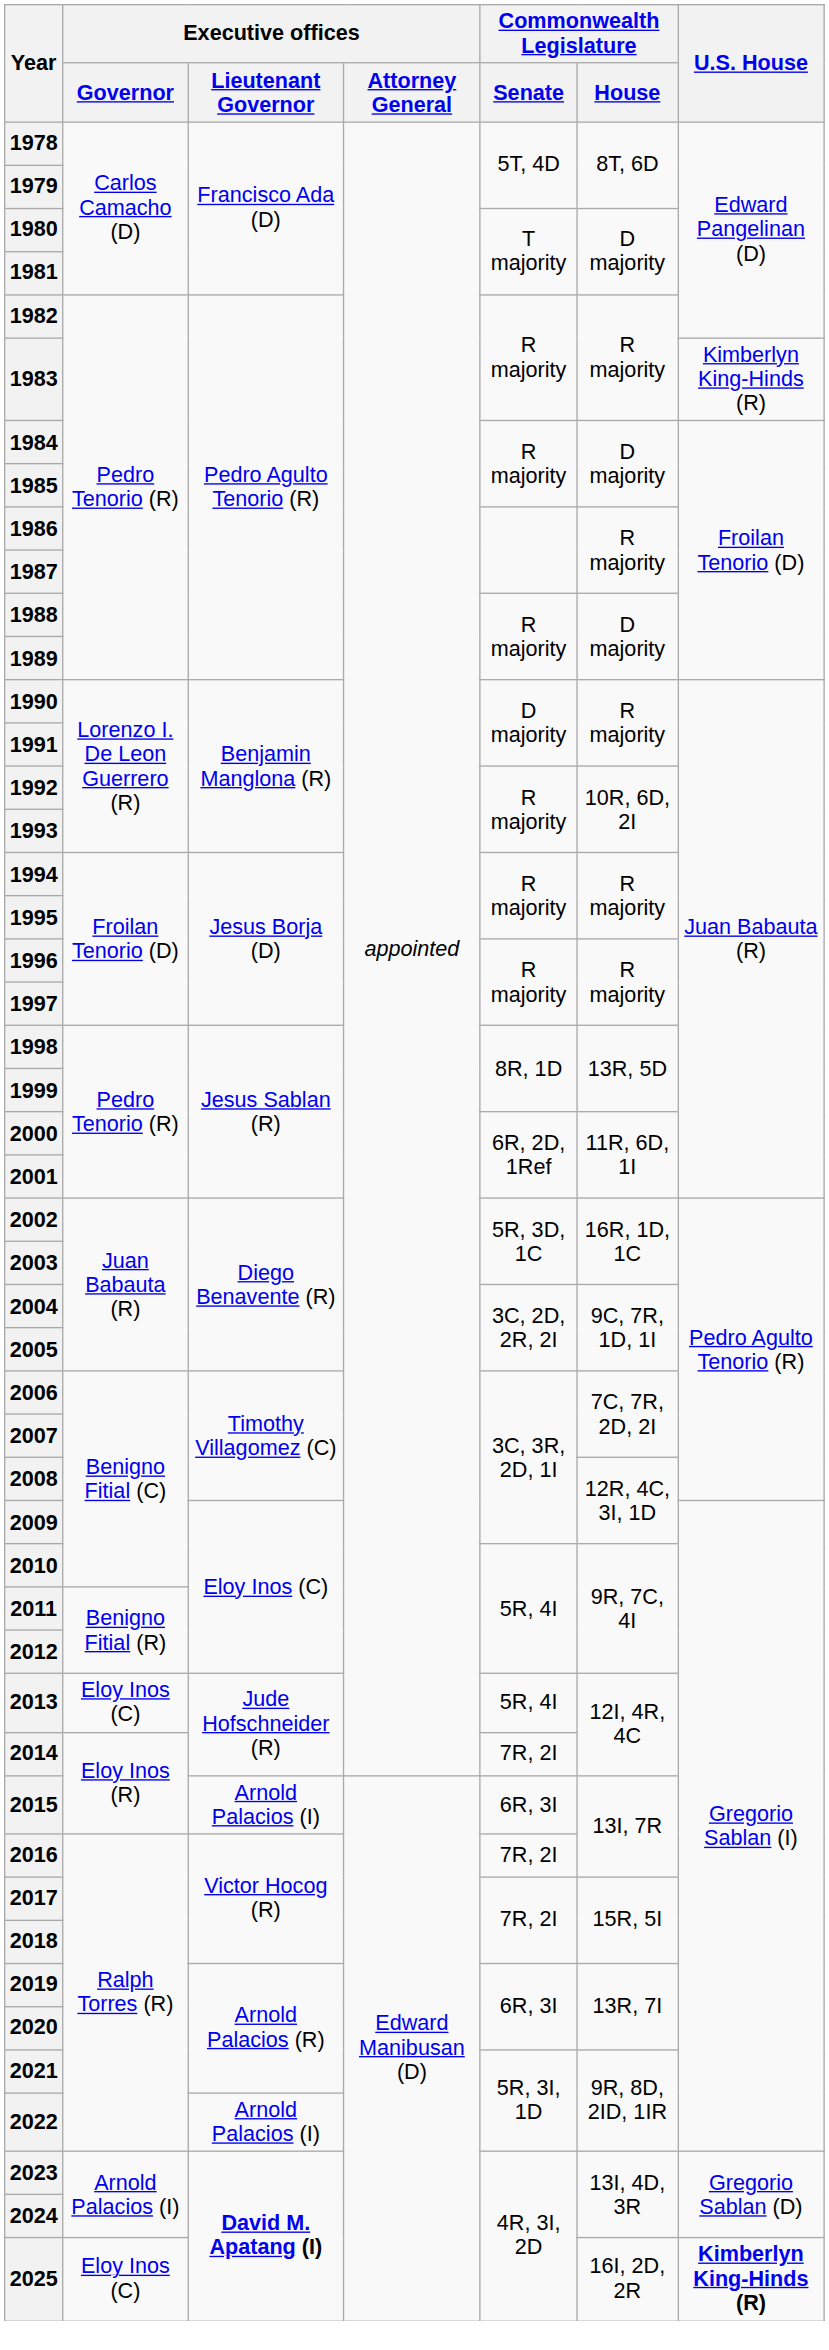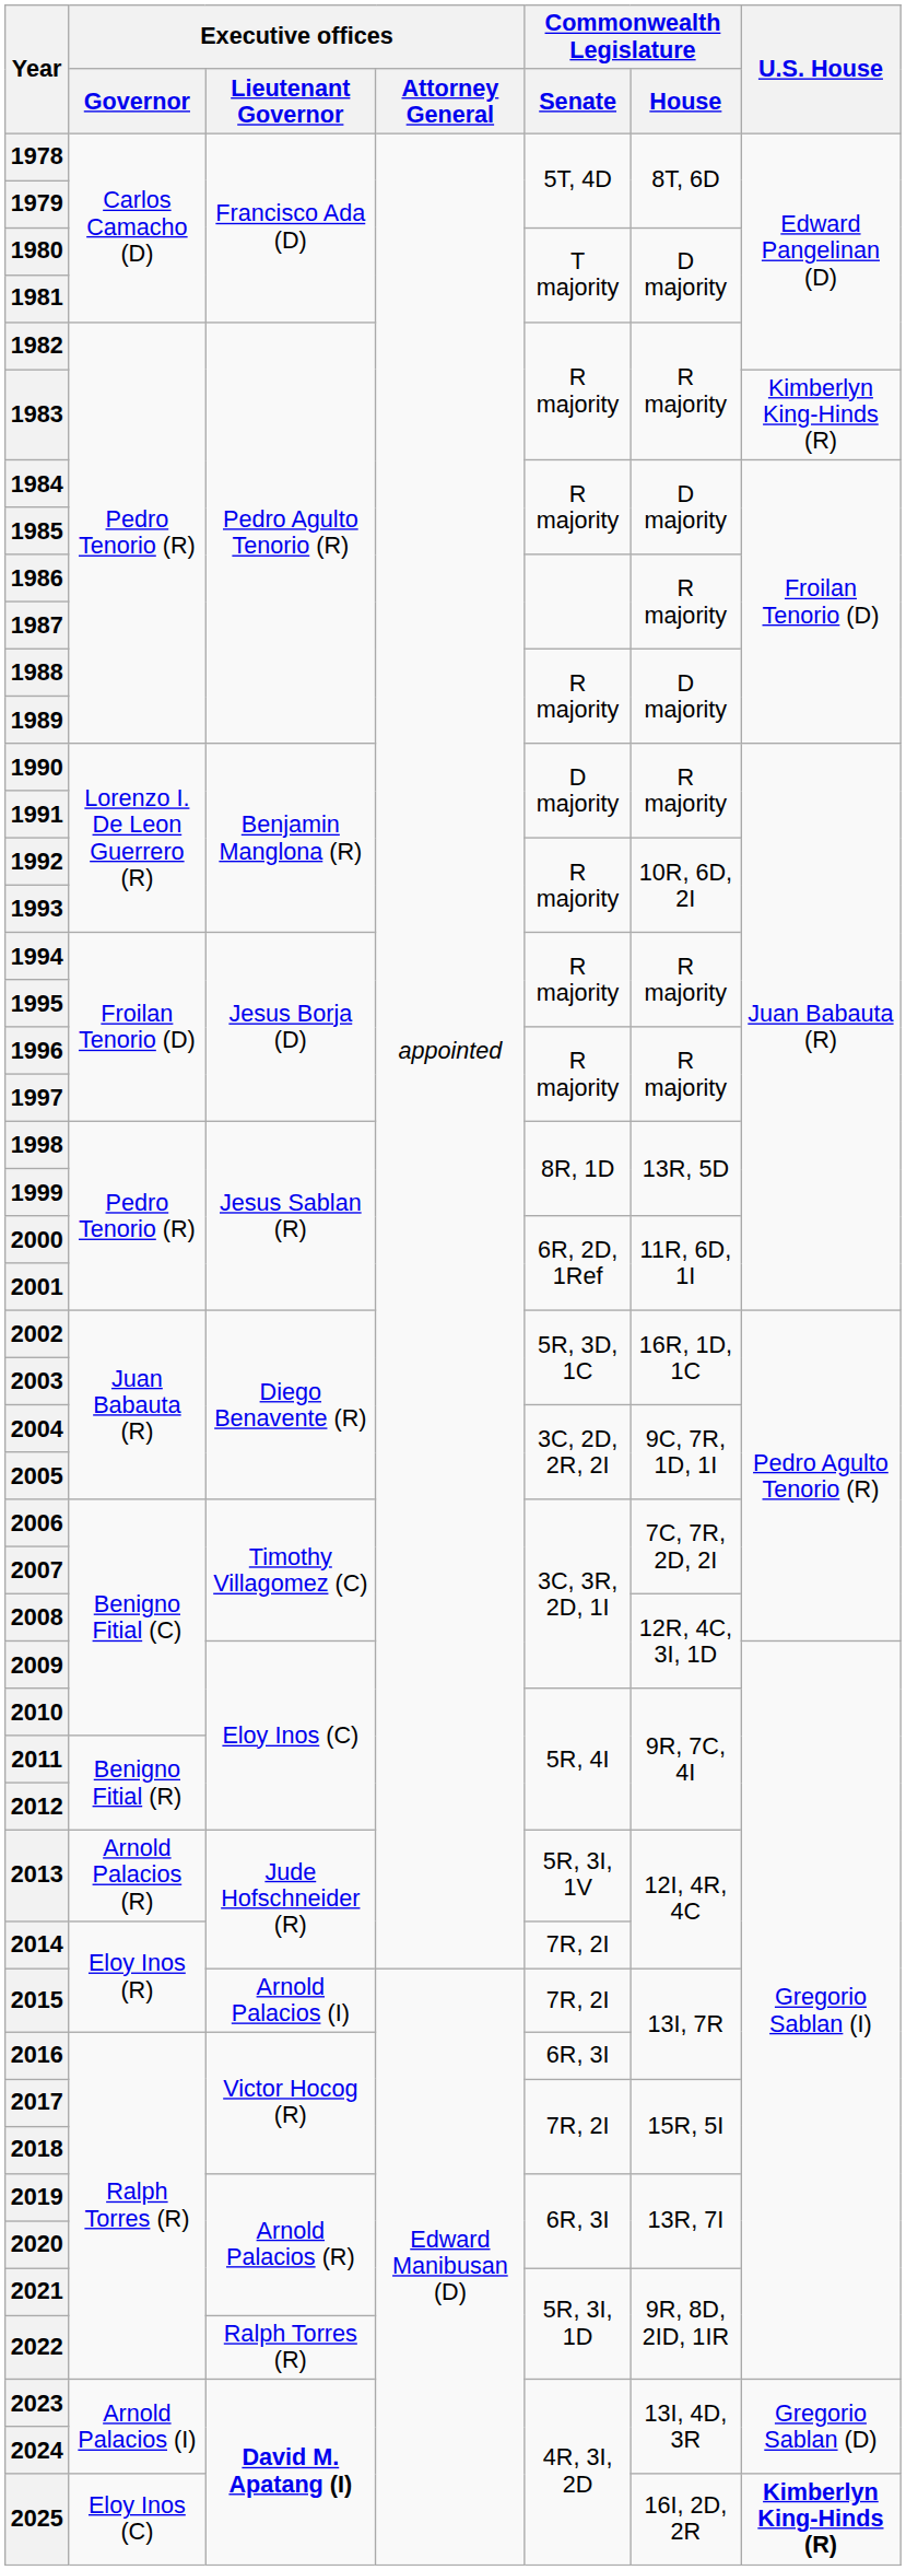 <table class="wikitable sortable sticky-header-multi" style="text-align:center">
 <tr>
 <th rowspan=2 class=unsortable>Year</th>
 <th colspan=3>Executive offices</th>
 <th colspan=2><a href='#'>Commonwealth Legislature</a></th>
 <th rowspan=2 class=unsortable><a href='#'>U.S. House</a></th>
 </tr>
 <tr style="height:2em">
 <th class=unsortable><a href='#'>Governor</a></th>
 <th class=unsortable><a href='#'>Lieutenant Governor</a></th>
 <th class=unsortable><a href='#'>Attorney General</a></th>
 <th class=unsortable><a href='#'>Senate</a></th>
 <th class=unsortable><a href='#'>House</a></th>
 </tr>
 <tr style="height:2em">
 <th>1978</th>
 <td rowspan=4 ><a href='#'>Carlos Camacho</a> (D)</td>
 <td rowspan=4 ><a href='#'>Francisco Ada</a> (D)</td>
 <td rowspan=37><em>appointed</em></td>
 <td rowspan="2" >5T, 4D</td>
 <td rowspan="2" >8T, 6D</td>
 <td rowspan="5" ><a href='#'>Edward Pangelinan</a> (D)</td>
 </tr>
 <tr style="height:2em">
 <th>1979</th>
 </tr>
 <tr style="height:2em">
 <th>1980</th>
 <td rowspan="2" >T majority</td>
 <td rowspan="2" >D majority</td>
 </tr>
 <tr style="height:2em">
 <th>1981</th>
 </tr>
 <tr style="height:2em">
 <th>1982</th>
 <td rowspan=8 ><a href='#'>Pedro Tenorio</a> (R)</td>
 <td rowspan=8 ><a href='#'>Pedro Agulto<br>Tenorio</a> (R)</td>
 <td rowspan="2" >R majority</td>
 <td rowspan="2" >R majority</td>
 </tr>
 <tr style="height:2em">
 <th>1983</th>
 <td><a href='#'>Kimberlyn King-Hinds</a> (R)</td>
 </tr>
 <tr style="height:2em">
 <th>1984</th>
 <td rowspan="2" >R majority</td>
 <td rowspan="2" >D majority</td>
 <td rowspan=6 ><a href='#'>Froilan Tenorio</a> (D)</td>
 </tr>
 <tr style="height:2em">
 <th>1985</th>
 </tr>
 <tr style="height:2em">
 <th>1986</th>
 <td rowspan="2"></td>
 <td rowspan="2" >R majority</td>
 </tr>
 <tr style="height:2em">
 <th>1987</th>
 </tr>
 <tr style="height:2em">
 <th>1988</th>
 <td rowspan="2" >R majority</td>
 <td rowspan="2" >D majority</td>
 </tr>
 <tr style="height:2em">
 <th>1989</th>
 </tr>
 <tr style="height:2em">
 <th>1990</th>
 <td rowspan=4 ><a href='#'>Lorenzo I. De Leon<br>Guerrero</a> (R)</td>
 <td rowspan=4 ><a href='#'>Benjamin Manglona</a> (R)</td>
 <td rowspan="2" >D majority</td>
 <td rowspan="2" >R majority</td>
 <td rowspan=12 ><a href='#'>Juan Babauta</a> (R)</td>
 </tr>
 <tr style="height:2em">
 <th>1991</th>
 </tr>
 <tr style="height:2em">
 <th>1992</th>
 <td rowspan="2" >R majority</td>
 <td rowspan="2" >10R, 6D, 2I</td>
 </tr>
 <tr style="height:2em">
 <th>1993</th>
 </tr>
 <tr style="height:2em">
 <th>1994</th>
 <td rowspan=4 ><a href='#'>Froilan Tenorio</a> (D)</td>
 <td rowspan=4 ><a href='#'>Jesus Borja</a> (D)</td>
 <td rowspan="2" >R majority</td>
 <td rowspan="2" >R majority</td>
 </tr>
 <tr style="height:2em">
 <th>1995</th>
 </tr>
 <tr style="height:2em">
 <th>1996</th>
 <td rowspan="2" >R majority</td>
 <td rowspan="2" >R majority</td>
 </tr>
 <tr style="height:2em">
 <th>1997</th>
 </tr>
 <tr style="height:2em">
 <th>1998</th>
 <td rowspan=4 ><a href='#'>Pedro Tenorio</a> (R)</td>
 <td rowspan=4 ><a href='#'>Jesus Sablan</a> (R)</td>
 <td rowspan="2" >8R, 1D</td>
 <td rowspan="2" >13R, 5D</td>
 </tr>
 <tr style="height:2em">
 <th>1999</th>
 </tr>
 <tr style="height:2em">
 <th>2000</th>
 <td rowspan="2" >6R, 2D, 1Ref</td>
 <td rowspan="2" >11R, 6D, 1I</td>
 </tr>
 <tr style="height:2em">
 <th>2001</th>
 </tr>
 <tr style="height:2em">
 <th>2002</th>
 <td rowspan=4 ><a href='#'>Juan Babauta</a> (R)</td>
 <td rowspan=4 ><a href='#'>Diego Benavente</a> (R)</td>
 <td rowspan="2" >5R, 3D, 1C</td>
 <td rowspan="2" >16R, 1D, 1C</td>
 <td rowspan=7 ><a href='#'>Pedro Agulto Tenorio</a> (R)</td>
 </tr>
 <tr style="height:2em">
 <th>2003</th>
 </tr>
 <tr style="height:2em">
 <th>2004</th>
 <td rowspan="2" >3C, 2D, 2R, 2I</td>
 <td rowspan="2" >9C, 7R, 1D, 1I</td>
 </tr>
 <tr style="height:2em">
 <th>2005</th>
 </tr>
 <tr style="height:2em">
 <th>2006</th>
 <td rowspan=5 ><a href='#'>Benigno Fitial</a> (C)</td>
 <td rowspan=3 ><a href='#'>Timothy<br>Villagomez</a> (C)</td>
 <td rowspan=4 >3C, 3R, 2D, 1I</td>
 <td rowspan=2 >7C, 7R, 2D, 2I</td>
 </tr>
 <tr style="height:2em">
 <th>2007</th>
 </tr>
 <tr style="height:2em">
 <th>2008</th>
 <td rowspan=2 >12R, 4C, 3I, 1D</td>
 </tr>
 <tr style="height:2em">
 <th>2009</th>
 <td rowspan=4 ><a href='#'>Eloy Inos</a> (C)</td>
 <td rowspan=14 ><a href='#'>Gregorio Sablan</a> (I)</td>
 </tr>
 <tr style="height:2em">
 <th>2010</th>
 <td rowspan=3 >5R, 4I</td>
 <td rowspan="3" >9R, 7C, 4I</td>
 </tr>
 <tr style="height:2em">
 <th>2011</th>
 <td rowspan=2 ><a href='#'>Benigno Fitial</a> (R)</td>
 </tr>
 <tr style="height:2em">
 <th>2012</th>
 </tr>
 <tr style="height:2em">
 <th>2013</th>
-<td><a href='#'>Eloy Inos</a> (C)</td>
+<td><a href='#'>Arnold Palacios</a> (R)</td>
 <td rowspan=2 ><a href='#'>Jude Hofschneider</a> (R)</td>
-<td rowspan=1 >5R, 4I</td>
+<td rowspan=1 >5R, 3I, 1V</td>
 <td rowspan=2 >12I, 4R, 4C</td>
 </tr>
 <tr style="height:2em">
 <th>2014</th>
 <td rowspan=2 ><a href='#'>Eloy Inos</a> (R)</td>
 <td>7R, 2I</td>
 </tr>
 <tr style="height:2em">
 <th>2015</th>
 <td><a href='#'>Arnold Palacios</a> (I)</td>
 <td rowspan=11 ><a href='#'>Edward Manibusan</a> (D)</td>
-<td>6R, 3I</td>
+<td>7R, 2I</td>
 <td rowspan=2 >13I, 7R</td>
 </tr>
 <tr style="height:2em">
 <th>2016</th>
 <td rowspan=7 ><a href='#'>Ralph Torres</a> (R)</td>
 <td rowspan=3 ><a href='#'>Victor Hocog</a> (R)</td>
-<td>7R, 2I</td>
+<td>6R, 3I</td>
 </tr>
 <tr style="height:2em">
 <th>2017</th>
 <td rowspan=2 >7R, 2I</td>
 <td rowspan=2 >15R, 5I</td>
 </tr>
 <tr style="height:2em">
 <th>2018</th>
 </tr>
 <tr style="height:2em">
 <th>2019</th>
 <td rowspan=3 ><a href='#'>Arnold Palacios</a> (R)</td>
 <td rowspan=2 >6R, 3I</td>
 <td rowspan=2 >13R, 7I</td>
 </tr>
 <tr style="height:2em">
 <th>2020</th>
 </tr>
 <tr style="height:2em">
 <th>2021</th>
 <td rowspan=2 >5R, 3I, 1D</td>
 <td rowspan=2 >9R, 8D, 2ID, 1IR</td>
 </tr>
 <tr style="height:2em">
 <th>2022</th>
-<td><a href='#'>Arnold Palacios</a> (I)</td>
+<td><a href='#'>Ralph Torres</a> (R)</td>
 </tr>
 <tr style="height:2em">
 <th>2023</th>
 <td rowspan=2 ><a href='#'>Arnold Palacios</a> (I)</td>
 <td rowspan=4 ><strong><a href='#'>David M. Apatang</a> (I)</strong></td>
 <td rowspan=3 >4R, 3I, 2D</td>
 <td rowspan=2 >13I, 4D, 3R</td>
 <td rowspan=2 ><a href='#'>Gregorio Sablan</a> (D)</td>
 </tr>
 <tr style="height:2em">
 <th>2024</th>
 </tr>
 <tr style="height:2em">
 <th>2025</th>
 <td><a href='#'>Eloy Inos</a> (C)</td>
 <td>16I, 2D, 2R</td>
 <td><strong><a href='#'>Kimberlyn King-Hinds</a> (R)</strong></td>
 </tr>
 </table>
